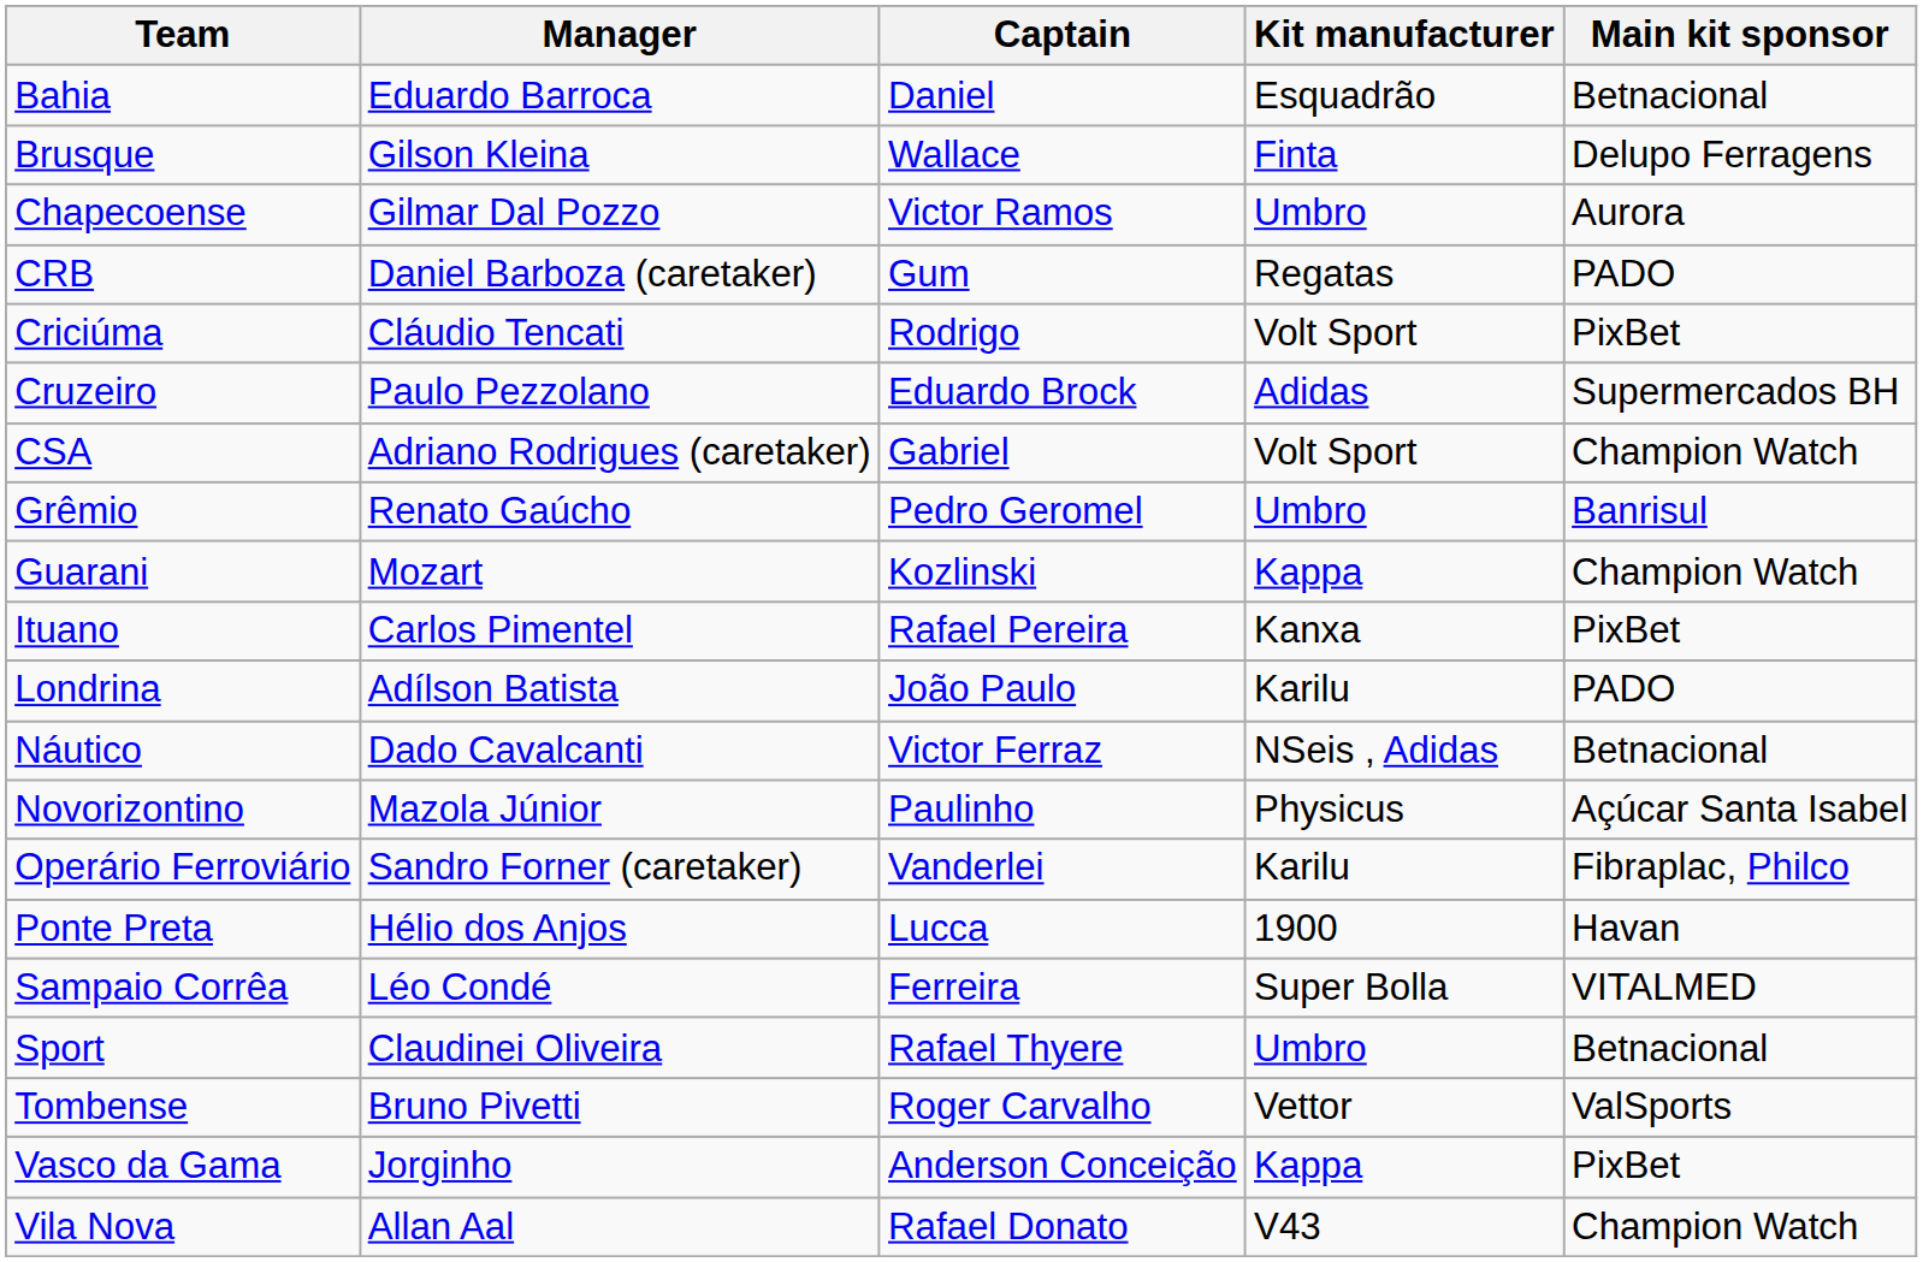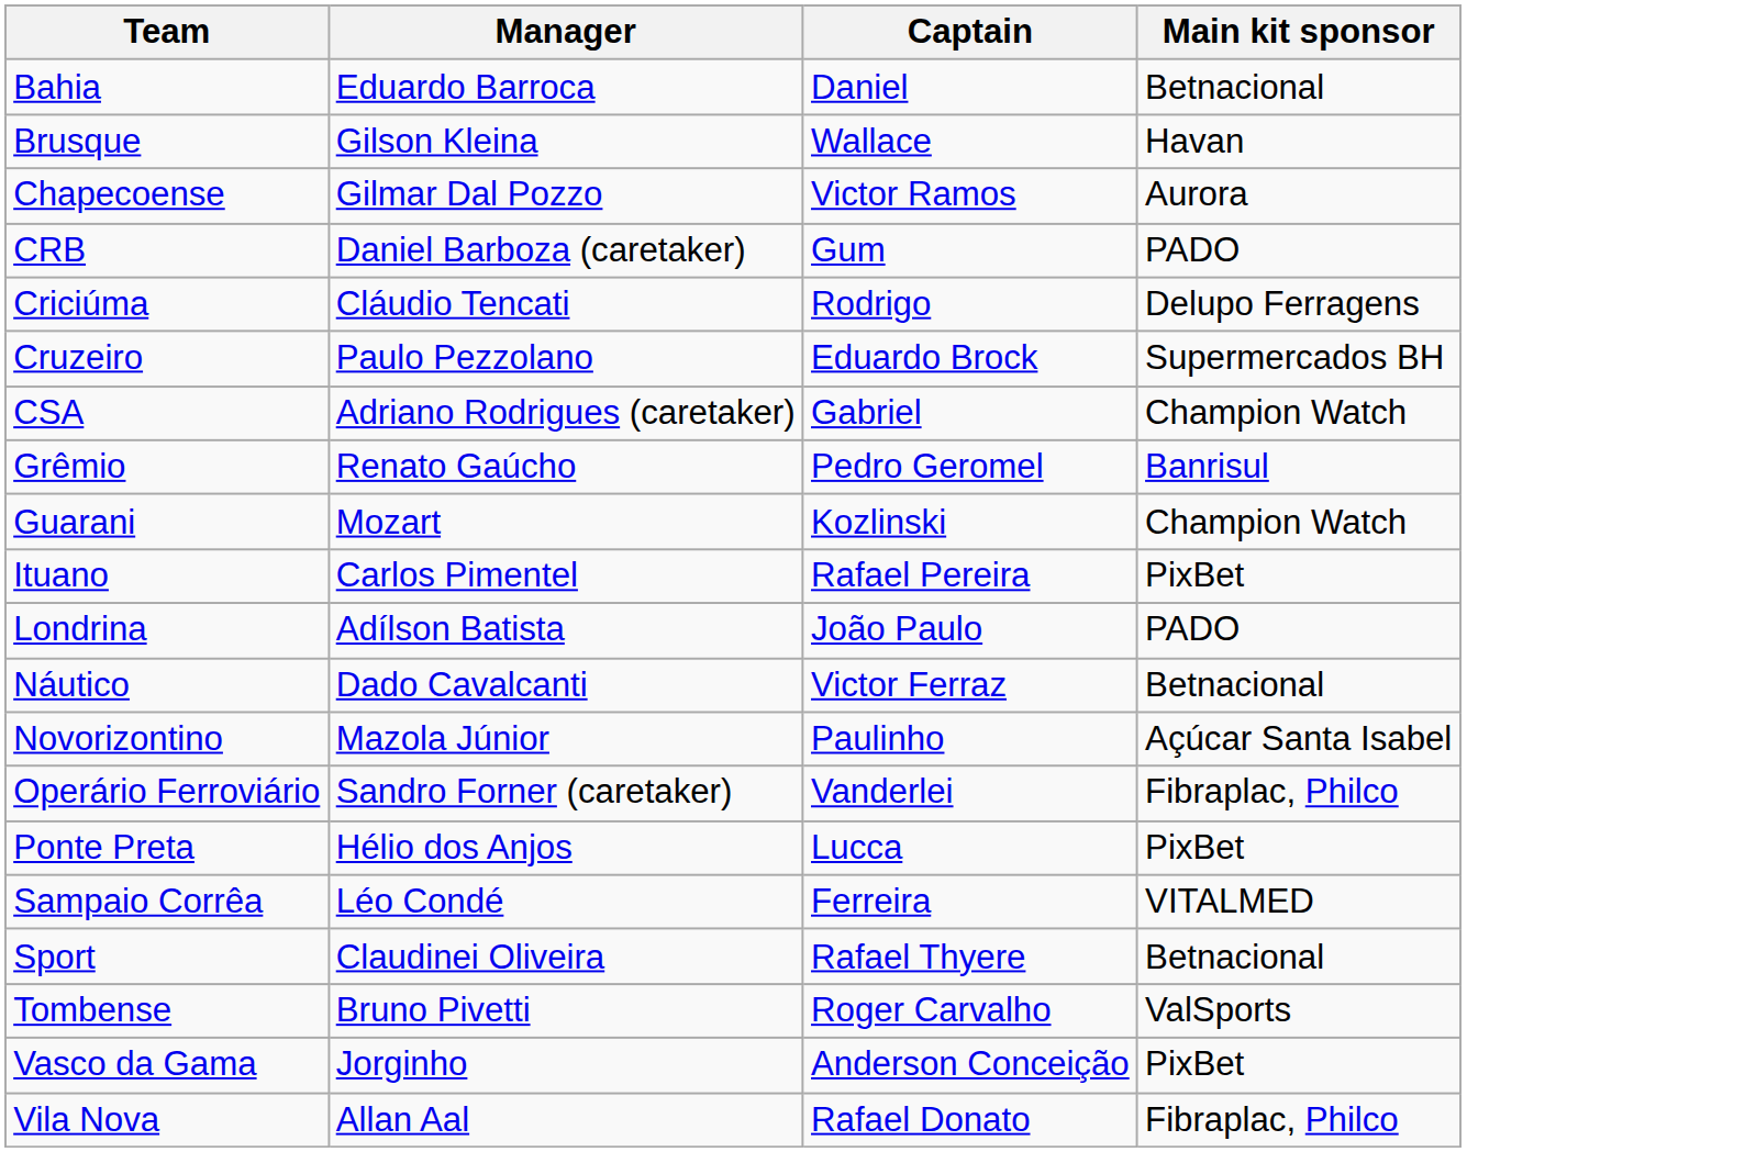 <table class="wikitable sortable" |>
 <tr>
 <th>Team</th>
 <th>Manager</th>
 <th>Captain</th>
-<th>Kit manufacturer</th>
 <th>Main kit sponsor</th>
 </tr>
 <tr>
 <td><a href='#'>Bahia</a></td>
 <td> <a href='#'>Eduardo Barroca</a></td>
 <td> <a href='#'>Daniel</a></td>
-<td>Esquadrão </td>
 <td>Betnacional</td>
 </tr>
 <tr>
 <td><a href='#'>Brusque</a></td>
 <td> <a href='#'>Gilson Kleina</a></td>
 <td> <a href='#'>Wallace</a></td>
-<td><a href='#'>Finta</a></td>
-<td>Delupo Ferragens</td>
+<td>Havan</td>
 </tr>
 <tr>
 <td><a href='#'>Chapecoense</a></td>
 <td> <a href='#'>Gilmar Dal Pozzo</a></td>
 <td> <a href='#'>Victor Ramos</a></td>
-<td><a href='#'>Umbro</a></td>
 <td>Aurora</td>
 </tr>
 <tr>
 <td><a href='#'>CRB</a></td>
 <td> <a href='#'>Daniel Barboza</a> (caretaker)</td>
 <td> <a href='#'>Gum</a></td>
-<td>Regatas </td>
 <td>PADO</td>
 </tr>
 <tr>
 <td><a href='#'>Criciúma</a></td>
 <td> <a href='#'>Cláudio Tencati</a></td>
 <td> <a href='#'>Rodrigo</a></td>
-<td>Volt Sport</td>
-<td>PixBet</td>
+<td>Delupo Ferragens</td>
 </tr>
 <tr>
 <td><a href='#'>Cruzeiro</a></td>
 <td> <a href='#'>Paulo Pezzolano</a></td>
 <td> <a href='#'>Eduardo Brock</a></td>
-<td><a href='#'>Adidas</a></td>
 <td>Supermercados BH</td>
 </tr>
 <tr>
 <td><a href='#'>CSA</a></td>
 <td> <a href='#'>Adriano Rodrigues</a> (caretaker)</td>
 <td> <a href='#'>Gabriel</a></td>
-<td>Volt Sport</td>
 <td>Champion Watch</td>
 </tr>
 <tr>
 <td><a href='#'>Grêmio</a></td>
 <td> <a href='#'>Renato Gaúcho</a></td>
 <td> <a href='#'>Pedro Geromel</a></td>
-<td><a href='#'>Umbro</a></td>
 <td><a href='#'>Banrisul</a></td>
 </tr>
 <tr>
 <td><a href='#'>Guarani</a></td>
 <td> <a href='#'>Mozart</a></td>
 <td> <a href='#'>Kozlinski</a></td>
-<td><a href='#'>Kappa</a></td>
 <td>Champion Watch</td>
 </tr>
 <tr>
 <td><a href='#'>Ituano</a></td>
 <td> <a href='#'>Carlos Pimentel</a></td>
 <td> <a href='#'>Rafael Pereira</a></td>
-<td>Kanxa</td>
 <td>PixBet</td>
 </tr>
 <tr>
 <td><a href='#'>Londrina</a></td>
 <td> <a href='#'>Adílson Batista</a></td>
 <td> <a href='#'>João Paulo</a></td>
-<td>Karilu</td>
 <td>PADO</td>
 </tr>
 <tr>
 <td><a href='#'>Náutico</a></td>
 <td> <a href='#'>Dado Cavalcanti</a></td>
 <td> <a href='#'>Victor Ferraz</a></td>
-<td>NSeis , <a href='#'>Adidas</a></td>
 <td>Betnacional</td>
 </tr>
 <tr>
 <td><a href='#'>Novorizontino</a></td>
 <td> <a href='#'>Mazola Júnior</a></td>
 <td> <a href='#'>Paulinho</a></td>
-<td>Physicus</td>
 <td>Açúcar Santa Isabel</td>
 </tr>
 <tr>
 <td><a href='#'>Operário Ferroviário</a></td>
 <td> <a href='#'>Sandro Forner</a> (caretaker)</td>
 <td> <a href='#'>Vanderlei</a></td>
-<td>Karilu</td>
 <td>Fibraplac, <a href='#'>Philco</a></td>
 </tr>
 <tr>
 <td><a href='#'>Ponte Preta</a></td>
 <td> <a href='#'>Hélio dos Anjos</a></td>
 <td> <a href='#'>Lucca</a></td>
-<td>1900 </td>
-<td>Havan</td>
+<td>PixBet</td>
 </tr>
 <tr>
 <td><a href='#'>Sampaio Corrêa</a></td>
 <td> <a href='#'>Léo Condé</a></td>
 <td> <a href='#'>Ferreira</a></td>
-<td>Super Bolla</td>
 <td>VITALMED</td>
 </tr>
 <tr>
 <td><a href='#'>Sport</a></td>
 <td> <a href='#'>Claudinei Oliveira</a></td>
 <td> <a href='#'>Rafael Thyere</a></td>
-<td><a href='#'>Umbro</a></td>
 <td>Betnacional</td>
 </tr>
 <tr>
 <td><a href='#'>Tombense</a></td>
 <td> <a href='#'>Bruno Pivetti</a></td>
 <td> <a href='#'>Roger Carvalho</a></td>
-<td>Vettor</td>
 <td>ValSports</td>
 </tr>
 <tr>
 <td><a href='#'>Vasco da Gama</a></td>
 <td> <a href='#'>Jorginho</a></td>
 <td> <a href='#'>Anderson Conceição</a></td>
-<td><a href='#'>Kappa</a></td>
 <td>PixBet</td>
 </tr>
 <tr>
 <td><a href='#'>Vila Nova</a></td>
 <td> <a href='#'>Allan Aal</a></td>
 <td> <a href='#'>Rafael Donato</a></td>
-<td>V43 </td>
-<td>Champion Watch</td>
+<td>Fibraplac, <a href='#'>Philco</a></td>
 </tr>
 </table>
